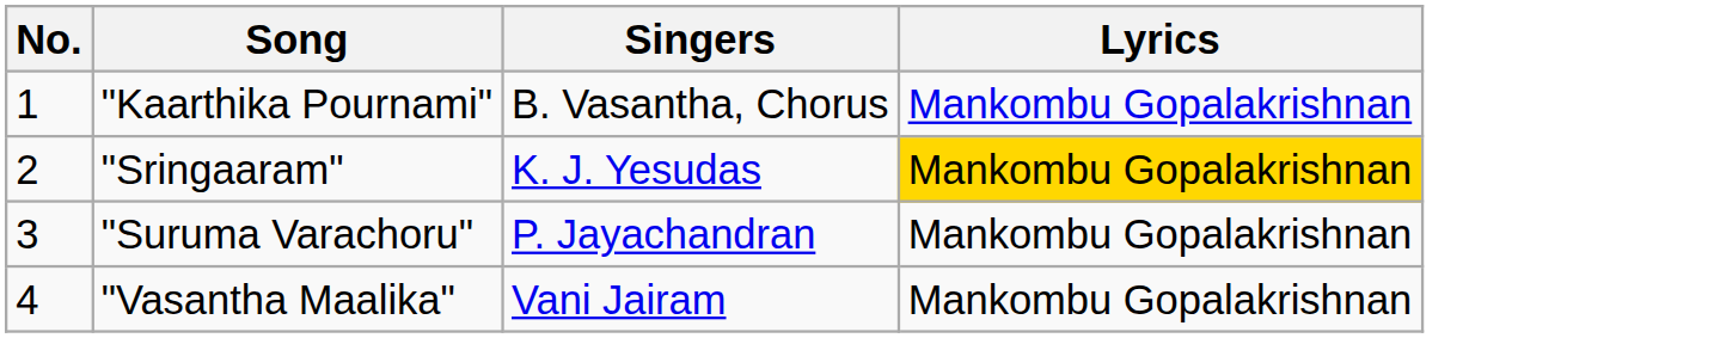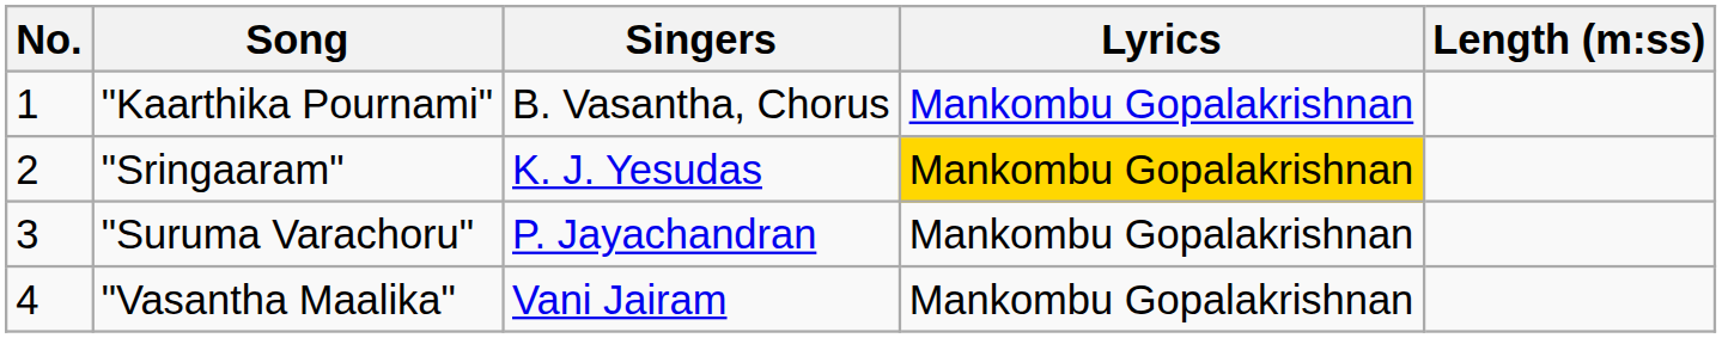 <table class="wikitable" style="font-size:95%;">
 <tr>
 <th>No.</th>
 <th>Song</th>
 <th>Singers</th>
 <th>Lyrics</th>
+<th>Length (m:ss)</th>
 </tr>
 <tr>
 <td>1</td>
 <td>"Kaarthika Pournami"</td>
 <td>B. Vasantha, Chorus</td>
 <td><a href='#'>Mankombu Gopalakrishnan</a></td>
+<td></td>
 </tr>
 <tr>
 <td>2</td>
 <td>"Sringaaram"</td>
 <td><a href='#'>K. J. Yesudas</a></td>
 <td style="background: gold;">Mankombu Gopalakrishnan</td>
+<td></td>
 </tr>
 <tr>
 <td>3</td>
 <td>"Suruma Varachoru"</td>
 <td><a href='#'>P. Jayachandran</a></td>
 <td>Mankombu Gopalakrishnan</td>
+<td></td>
 </tr>
 <tr>
 <td>4</td>
 <td>"Vasantha Maalika"</td>
 <td><a href='#'>Vani Jairam</a></td>
 <td>Mankombu Gopalakrishnan</td>
+<td></td>
 </tr>
 </table>
